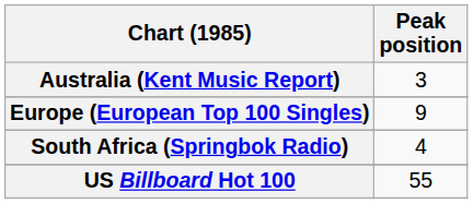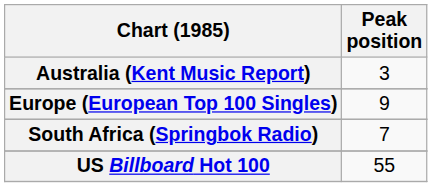 <table class="wikitable sortable plainrowheaders" style="text-align:center">
 <tr>
 <th>Chart (1985)</th>
 <th>Peak<br>position</th>
 </tr>
 <tr>
 <th scope="row">Australia (<a href='#'>Kent Music Report</a>)</th>
 <td>3</td>
 </tr>
 <tr>
 </tr>
 <tr>
 </tr>
 <tr>
 <th scope="row">Europe (<a href='#'>European Top 100 Singles</a>)</th>
 <td>9</td>
 </tr>
 <tr>
 </tr>
 <tr>
 </tr>
 <tr>
 </tr>
 <tr>
 </tr>
 <tr>
 <th scope="row">South Africa (<a href='#'>Springbok Radio</a>)</th>
-<td>4</td>
+<td>7</td>
 </tr>
 <tr>
 </tr>
 <tr>
 </tr>
 <tr>
 <th scope="row">US <a href='#'><em>Billboard</em> Hot 100</a></th>
 <td>55</td>
 </tr>
 <tr>
 </tr>
 </table>
